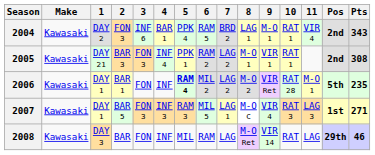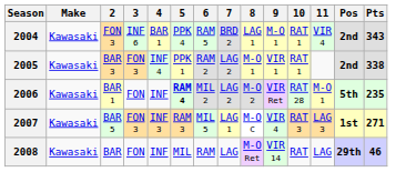 <table class="wikitable" style="font-size: 85%; text-align: center">
 <tr valign="top">
 <th valign="middle">Season</th>
 <th valign="middle">Make</th>
-<th>1</th>
 <th>2</th>
 <th>3</th>
 <th>4</th>
 <th>5</th>
 <th>6</th>
 <th>7</th>
 <th>8</th>
 <th>9</th>
 <th>10</th>
 <th>11</th>
 <th valign="middle">Pos</th>
 <th valign="middle">Pts</th>
 </tr>
 <tr>
 <th>2004</th>
 <td align="left"><a href='#'>Kawasaki</a></td>
-<td style="background:#dfdfdf;"><a href='#'>DAY</a><br><small>2</small></td>
 <td style="background:#ffdf9f;"><a href='#'>FON</a><br><small>3</small></td>
 <td style="background:#dfffdf;"><a href='#'>INF</a><br><small>6</small></td>
 <td style="background:#ffffbf;"><a href='#'>BAR</a><br><small>1</small></td>
 <td style="background:#dfffdf;"><a href='#'>PPK</a><br><small>4</small></td>
 <td style="background:#dfffdf;"><a href='#'>RAM</a><br><small>5</small></td>
 <td style="background:#dfdfdf;"><a href='#'>BRD</a><br><small>2</small></td>
 <td style="background:#ffffbf;"><a href='#'>LAG</a><br><small>1</small></td>
 <td style="background:#ffffbf;"><a href='#'>M-O</a><br><small>1</small></td>
 <td style="background:#ffffbf;"><a href='#'>RAT</a><br><small>1</small></td>
 <td style="background:#dfffdf;"><a href='#'>VIR</a><br><small>4</small></td>
 <td style="background:#dfdfdf;"><strong>2nd</strong></td>
 <td style="background:#dfdfdf;"><strong>343</strong></td>
 </tr>
 <tr>
 <th>2005</th>
 <td align="left"><a href='#'>Kawasaki</a></td>
-<td style="background:#dfffdf;"><a href='#'>DAY</a><br><small>21</small></td>
 <td style="background:#ffdf9f;"><a href='#'>BAR</a><br><small>3</small></td>
 <td style="background:#ffdf9f;"><a href='#'>FON</a><br><small>3</small></td>
 <td style="background:#dfffdf;"><a href='#'>INF</a><br><small>4</small></td>
 <td style="background:#ffffbf;"><a href='#'>PPK</a><br><small>1</small></td>
 <td style="background:#dfdfdf;"><a href='#'>RAM</a><br><small>2</small></td>
 <td style="background:#dfdfdf;"><a href='#'>LAG</a><br><small>2</small></td>
 <td style="background:#ffffbf;"><a href='#'>M-O</a><br><small>1</small></td>
 <td style="background:#ffffbf;"><a href='#'>VIR</a><br><small>1</small></td>
 <td style="background:#ffffbf;"><a href='#'>RAT</a><br><small>1</small></td>
 <td></td>
 <td style="background:#dfdfdf;"><strong>2nd</strong></td>
-<td style="background:#dfdfdf;"><strong>308</strong></td>
+<td style="background:#dfdfdf;"><strong>338</strong></td>
 </tr>
 <tr>
 <th>2006</th>
 <td align="left"><a href='#'>Kawasaki</a></td>
-<td style="background:#ffffbf;"><a href='#'>DAY</a><br><small>1</small></td>
 <td style="background:#ffffbf;"><a href='#'>BAR</a><br><small>1</small></td>
 <td><a href='#'>FON</a></td>
 <td><a href='#'>INF</a></td>
 <td style="background:#dfffdf;"><strong><a href='#'>RAM</a><br><small>4</small></strong></td>
 <td style="background:#dfdfdf;"><a href='#'>MIL</a><br><small>2</small></td>
 <td style="background:#dfdfdf;"><a href='#'>LAG</a><br><small>2</small></td>
 <td style="background:#dfdfdf;"><a href='#'>M-O</a><br><small>2</small></td>
 <td style="background:#efcfff;"><a href='#'>VIR</a><br><small>Ret</small></td>
 <td style="background:#dfffdf;"><a href='#'>RAT</a><br><small>28</small></td>
 <td style="background:#ffffbf;"><a href='#'>M-O</a><br><small>1</small></td>
 <td style="background:#dfffdf;"><strong>5th</strong></td>
 <td style="background:#dfffdf;"><strong>235</strong></td>
 </tr>
 <tr>
 <th>2007</th>
 <td align="left"><a href='#'>Kawasaki</a></td>
-<td style="background:#ffffbf;"><a href='#'>DAY</a><br><small>1</small></td>
 <td style="background:#dfffdf;"><a href='#'>BAR</a><br><small>5</small></td>
 <td style="background:#ffdf9f;"><a href='#'>FON</a><br><small>3</small></td>
 <td style="background:#ffdf9f;"><a href='#'>INF</a><br><small>3</small></td>
 <td style="background:#ffdf9f;"><a href='#'>RAM</a><br><small>3</small></td>
 <td style="background:#dfffdf;"><a href='#'>MIL</a><br><small>5</small></td>
 <td style="background:#ffffbf;"><a href='#'>LAG</a><br><small>1</small></td>
 <td style="background:#ffffff;"><a href='#'>M-O</a><br><small>C</small></td>
 <td style="background:#dfffdf;"><a href='#'>VIR</a><br><small>4</small></td>
 <td style="background:#ffdf9f;"><a href='#'>RAT</a><br><small>3</small></td>
 <td style="background:#ffdf9f;"><a href='#'>LAG</a><br><small>3</small></td>
 <td style="background:#ffffbf;"><strong>1st</strong></td>
 <td style="background:#ffffbf;"><strong>271</strong></td>
 </tr>
 <tr>
 <th>2008</th>
 <td align="left"><a href='#'>Kawasaki</a></td>
-<td style="background:#ffdf9f;"><a href='#'>DAY</a><br><small>3</small></td>
 <td><a href='#'>BAR</a></td>
 <td><a href='#'>FON</a></td>
 <td><a href='#'>INF</a></td>
 <td><a href='#'>MIL</a></td>
 <td><a href='#'>RAM</a></td>
 <td><a href='#'>LAG</a></td>
 <td style="background:#efcfff;"><a href='#'>M-O</a><br><small>Ret</small></td>
 <td style="background:#dfffdf;"><a href='#'>VIR</a><br><small>14</small></td>
 <td><a href='#'>RAT</a></td>
 <td><a href='#'>LAG</a></td>
 <td style="background:#cfcfff;"><strong>29th</strong></td>
 <td style="background:#cfcfff;"><strong>46</strong></td>
 </tr>
 </table>
